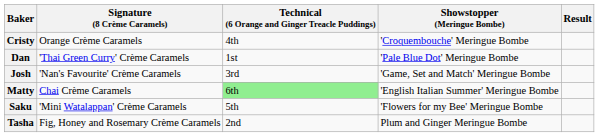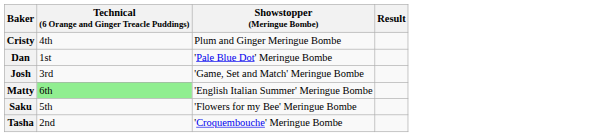 <table class="wikitable sortable col3center sticky-header">
 <tr>
 <th scope="col">Baker</th>
-<th scope="col" class="unsortable">Signature<br><small> (8 Crème Caramels) </small></th>
 <th scope="col">Technical<br> <small> (6 Orange and Ginger Treacle Puddings) </small></th>
 <th scope="col" class="unsortable">Showstopper<br><small> (Meringue Bombe) </small></th>
 <th scope="col">Result</th>
 </tr>
 <tr>
 <th scope="row">Cristy</th>
-<td>Orange Crème Caramels</td>
 <td>4th</td>
-<td>'<a href='#'>Croquembouche</a>' Meringue Bombe</td>
+<td>Plum and Ginger Meringue Bombe</td>
 <td></td>
 </tr>
 <tr>
 <th scope="row">Dan</th>
-<td>'<a href='#'>Thai Green Curry</a>' Crème Caramels</td>
 <td>1st</td>
 <td>'<a href='#'>Pale Blue Dot</a>' Meringue Bombe</td>
 <td></td>
 </tr>
 <tr>
 <th scope="row">Josh</th>
-<td>'Nan's Favourite' Crème Caramels</td>
 <td>3rd</td>
 <td>'Game, Set and Match' Meringue Bombe</td>
 <td></td>
 </tr>
 <tr>
 <th scope="row">Matty</th>
-<td><a href='#'>Chai</a> Crème Caramels</td>
 <td style="background: lightgreen;">6th</td>
 <td>'English Italian Summer' Meringue Bombe</td>
 <td></td>
 </tr>
 <tr>
 <th scope="row">Saku</th>
-<td>'Mini <a href='#'>Watalappan</a>' Crème Caramels</td>
 <td>5th</td>
 <td>'Flowers for my Bee' Meringue Bombe</td>
 <td></td>
 </tr>
 <tr>
 <th scope="row">Tasha</th>
-<td>Fig, Honey and Rosemary Crème Caramels</td>
 <td>2nd</td>
-<td>Plum and Ginger Meringue Bombe</td>
+<td>'<a href='#'>Croquembouche</a>' Meringue Bombe</td>
 <td></td>
 </tr>
 </table>
